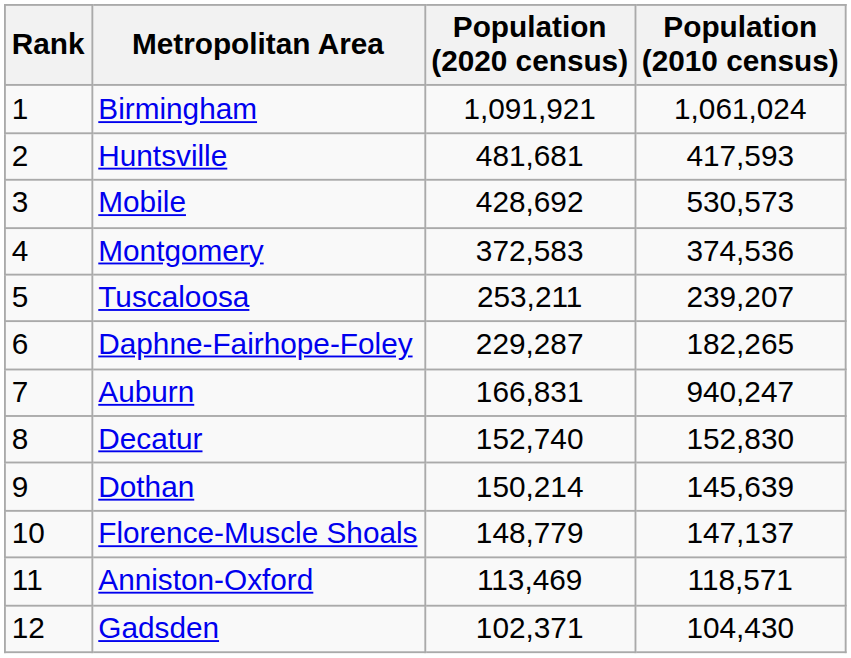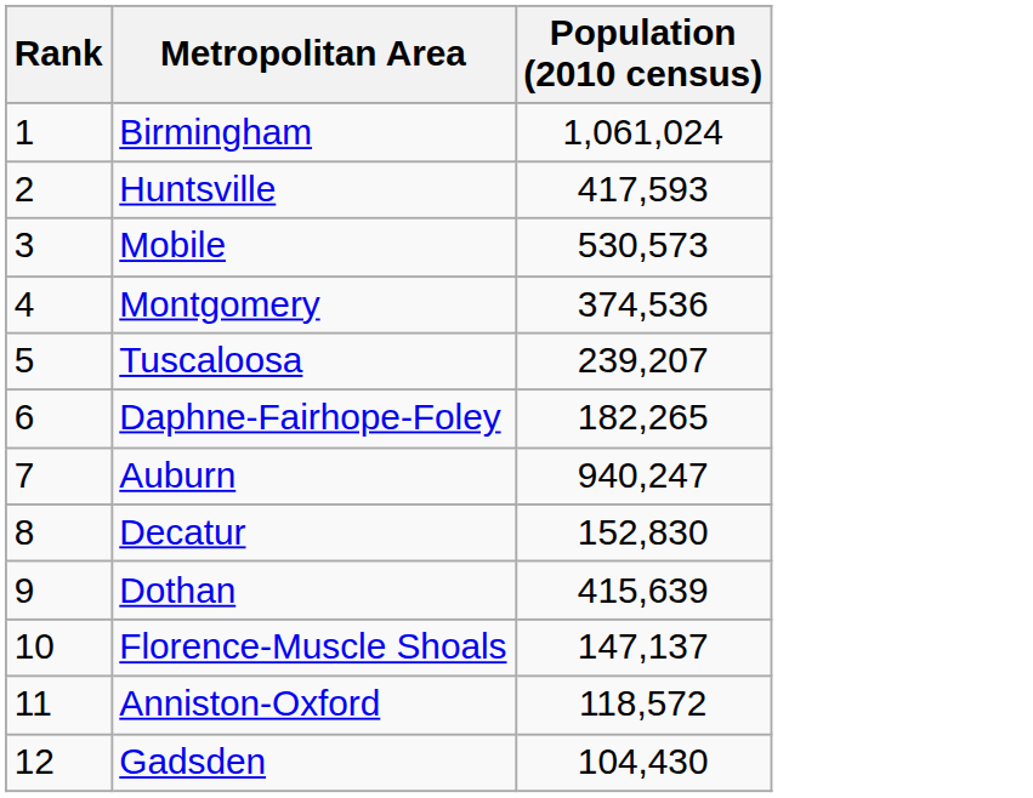 <table class="wikitable">
 <tr>
 <th>Rank</th>
 <th>Metropolitan Area</th>
-<th>Population <br>(2020 census)</th>
 <th>Population <br>(2010 census)</th>
 </tr>
 <tr>
 <td>1</td>
 <td><a href='#'>Birmingham</a></td>
-<td align=center>1,091,921</td>
 <td align=center>1,061,024</td>
 </tr>
 <tr>
 <td>2</td>
 <td><a href='#'>Huntsville</a></td>
-<td align=center>481,681</td>
 <td align=center>417,593</td>
 </tr>
 <tr>
 <td>3</td>
 <td><a href='#'>Mobile</a></td>
-<td align=center>428,692</td>
 <td align=center>530,573</td>
 </tr>
 <tr>
 <td>4</td>
 <td><a href='#'>Montgomery</a></td>
-<td align=center>372,583</td>
 <td align=center>374,536</td>
 </tr>
 <tr>
 <td>5</td>
 <td><a href='#'>Tuscaloosa</a></td>
-<td align=center>253,211</td>
 <td align=center>239,207</td>
 </tr>
 <tr>
 <td>6</td>
 <td><a href='#'>Daphne-Fairhope-Foley</a></td>
-<td align=center>229,287</td>
 <td align=center>182,265</td>
 </tr>
 <tr>
 <td>7</td>
 <td><a href='#'>Auburn</a></td>
-<td align=center>166,831</td>
 <td align=center>940,247</td>
 </tr>
 <tr>
 <td>8</td>
 <td><a href='#'>Decatur</a></td>
-<td align=center>152,740</td>
 <td align=center>152,830</td>
 </tr>
 <tr>
 <td>9</td>
 <td><a href='#'>Dothan</a></td>
-<td align=center>150,214</td>
-<td align=center>145,639</td>
+<td align=center>415,639</td>
 </tr>
 <tr>
 <td>10</td>
 <td><a href='#'>Florence-Muscle Shoals</a></td>
-<td align=center>148,779</td>
 <td align=center>147,137</td>
 </tr>
 <tr>
 <td>11</td>
 <td><a href='#'>Anniston-Oxford</a></td>
-<td align=center>113,469</td>
-<td align=center>118,571</td>
+<td align=center>118,572</td>
 </tr>
 <tr>
 <td>12</td>
 <td><a href='#'>Gadsden</a></td>
-<td align=center>102,371</td>
 <td align=center>104,430</td>
 </tr>
 </table>
